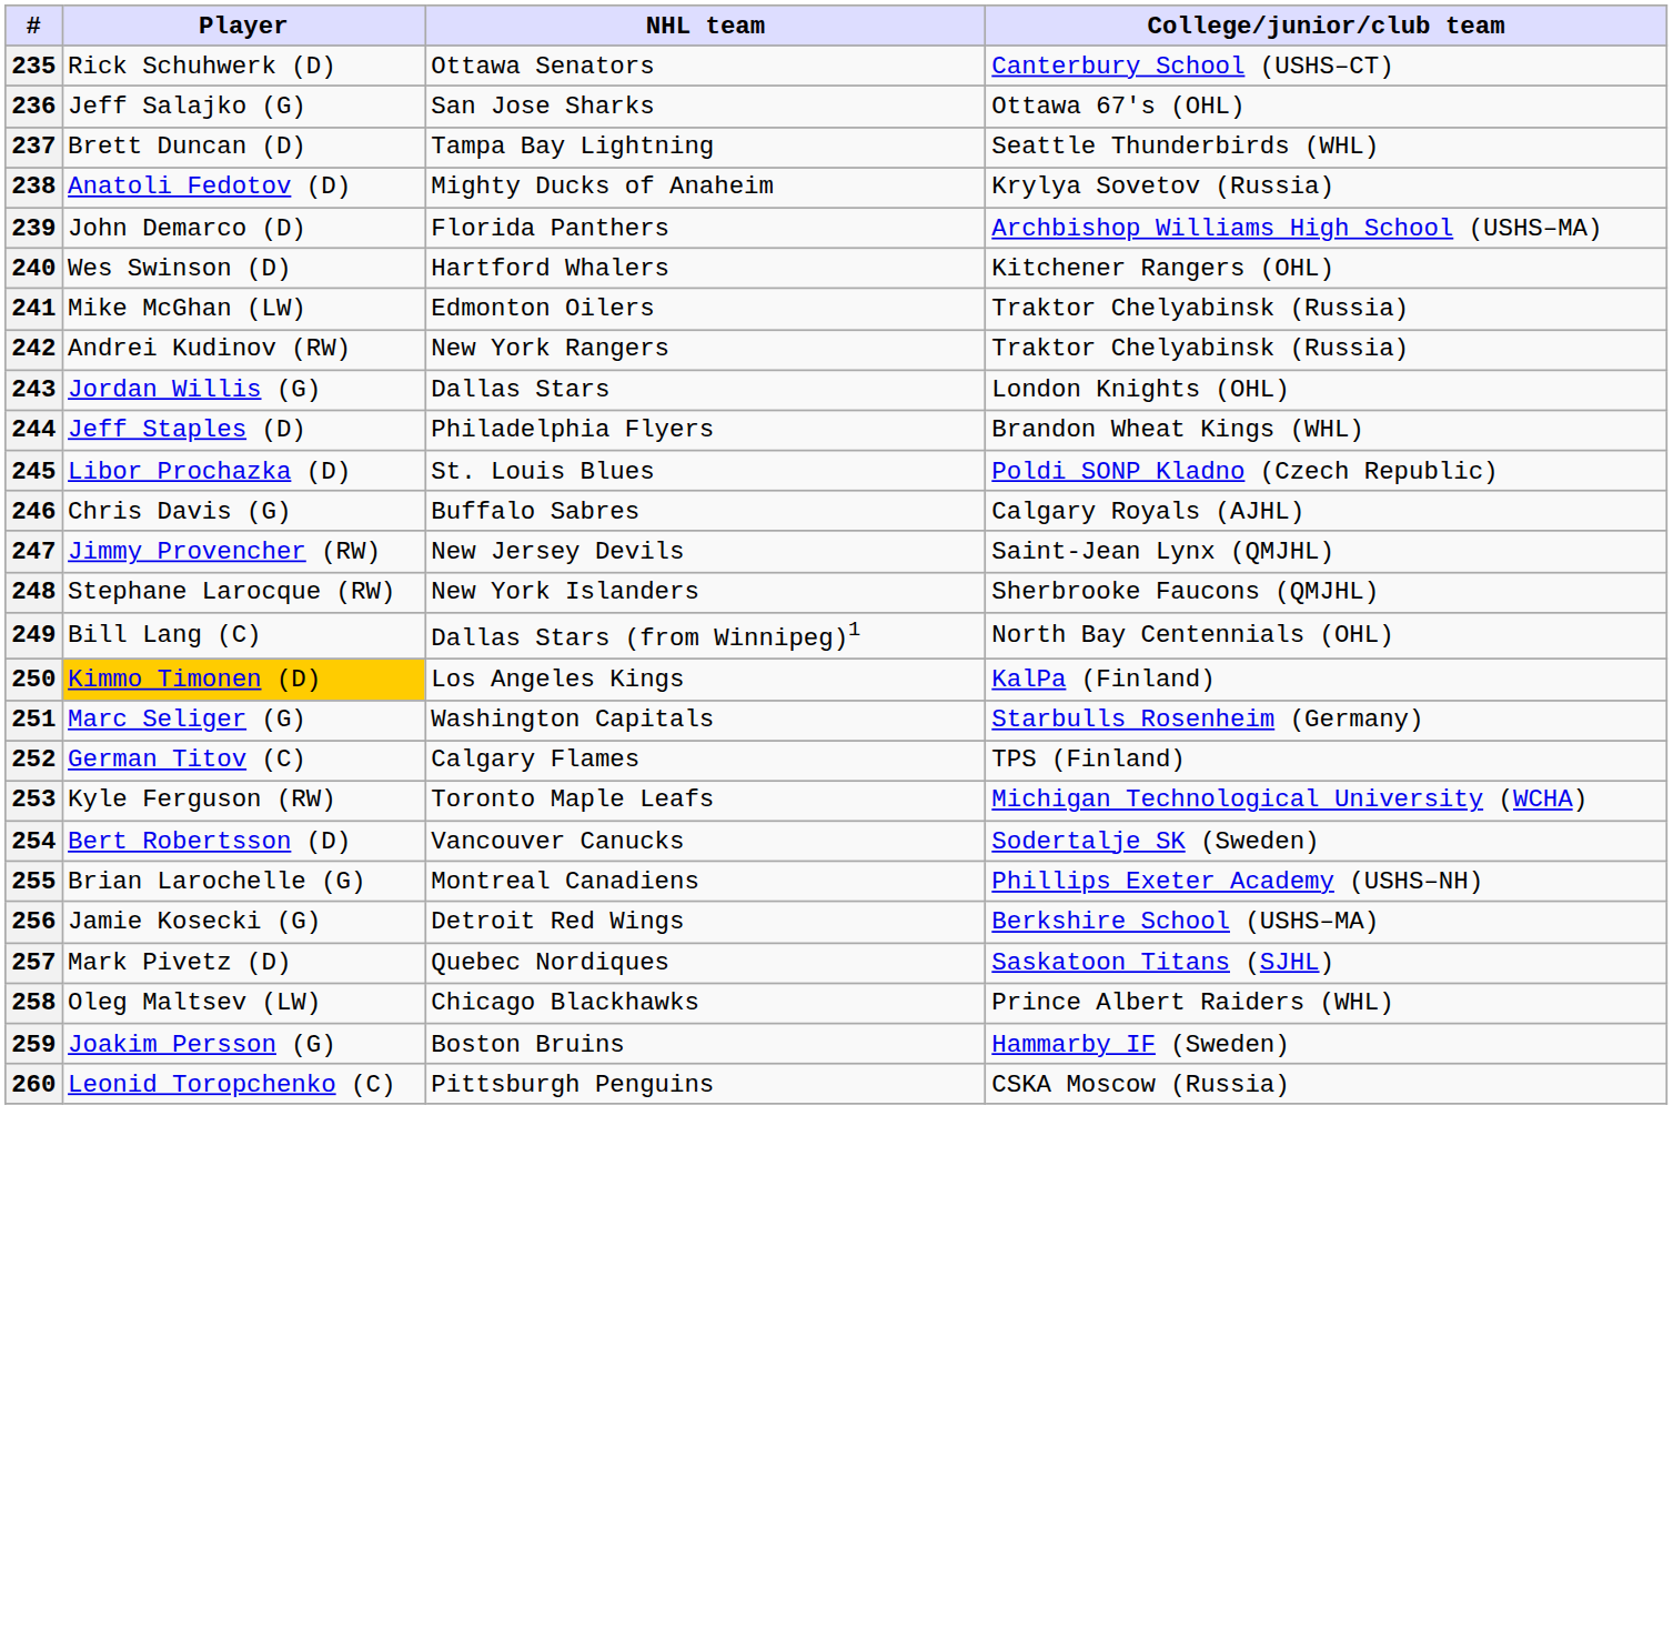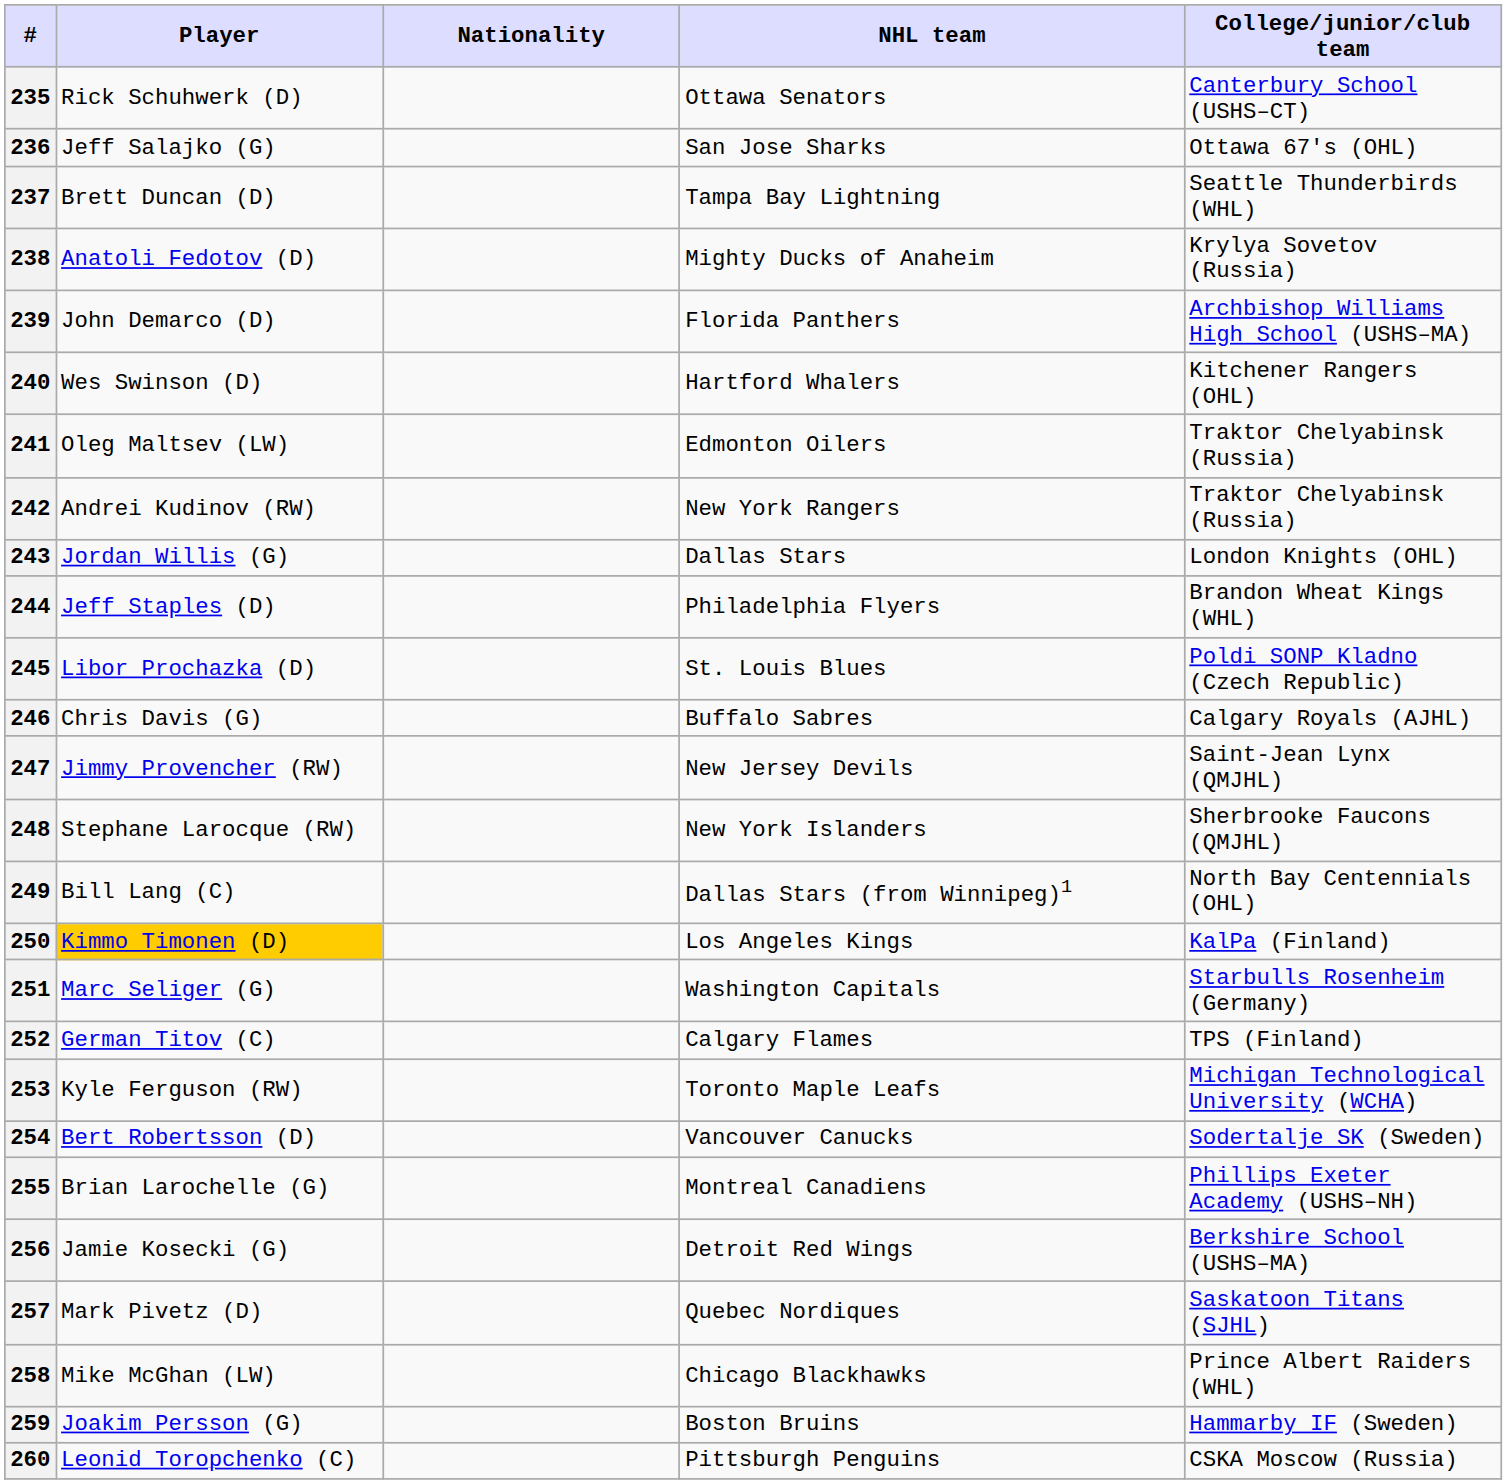 <table class="wikitable">
 <tr>
 <th style="background:#ddf; width:2.75%;">#</th>
 <th style="background:#ddf; width:22.0%;">Player</th>
+<th style="background:#ddf; width:20.0%;">Nationality</th>
 <th style="background:#ddf; width:34.0%;">NHL team</th>
 <th style="background:#ddf; width:100.0%;">College/junior/club team</th>
 </tr>
 <tr>
 <th>235</th>
 <td>Rick Schuhwerk (D)</td>
+<td></td>
 <td>Ottawa Senators</td>
 <td><a href='#'>Canterbury School</a> (USHS–CT)</td>
 </tr>
 <tr>
 <th>236</th>
 <td>Jeff Salajko (G)</td>
+<td></td>
 <td>San Jose Sharks</td>
 <td>Ottawa 67's (OHL)</td>
 </tr>
 <tr>
 <th>237</th>
 <td>Brett Duncan (D)</td>
+<td></td>
 <td>Tampa Bay Lightning</td>
 <td>Seattle Thunderbirds (WHL)</td>
 </tr>
 <tr>
 <th>238</th>
 <td><a href='#'>Anatoli Fedotov</a> (D)</td>
+<td></td>
 <td>Mighty Ducks of Anaheim</td>
 <td>Krylya Sovetov (Russia)</td>
 </tr>
 <tr>
 <th>239</th>
 <td>John Demarco (D)</td>
+<td></td>
 <td>Florida Panthers</td>
 <td><a href='#'>Archbishop Williams High School</a> (USHS–MA)</td>
 </tr>
 <tr>
 <th>240</th>
 <td>Wes Swinson (D)</td>
+<td></td>
 <td>Hartford Whalers</td>
 <td>Kitchener Rangers (OHL)</td>
 </tr>
 <tr>
 <th>241</th>
-<td>Mike McGhan (LW)</td>
+<td>Oleg Maltsev (LW)</td>
+<td></td>
 <td>Edmonton Oilers</td>
 <td>Traktor Chelyabinsk (Russia)</td>
 </tr>
 <tr>
 <th>242</th>
 <td>Andrei Kudinov (RW)</td>
+<td></td>
 <td>New York Rangers</td>
 <td>Traktor Chelyabinsk (Russia)</td>
 </tr>
 <tr>
 <th>243</th>
 <td><a href='#'>Jordan Willis</a> (G)</td>
+<td></td>
 <td>Dallas Stars</td>
 <td>London Knights (OHL)</td>
 </tr>
 <tr>
 <th>244</th>
 <td><a href='#'>Jeff Staples</a> (D)</td>
+<td></td>
 <td>Philadelphia Flyers</td>
 <td>Brandon Wheat Kings (WHL)</td>
 </tr>
 <tr>
 <th>245</th>
 <td><a href='#'>Libor Prochazka</a> (D)</td>
+<td></td>
 <td>St. Louis Blues</td>
 <td><a href='#'>Poldi SONP Kladno</a> (Czech Republic)</td>
 </tr>
 <tr>
 <th>246</th>
 <td>Chris Davis (G)</td>
+<td></td>
 <td>Buffalo Sabres</td>
 <td>Calgary Royals (AJHL)</td>
 </tr>
 <tr>
 <th>247</th>
 <td><a href='#'>Jimmy Provencher</a> (RW)</td>
+<td></td>
 <td>New Jersey Devils</td>
 <td>Saint-Jean Lynx (QMJHL)</td>
 </tr>
 <tr>
 <th>248</th>
 <td>Stephane Larocque (RW)</td>
+<td></td>
 <td>New York Islanders</td>
 <td>Sherbrooke Faucons (QMJHL)</td>
 </tr>
 <tr>
 <th>249</th>
 <td>Bill Lang (C)</td>
+<td></td>
 <td>Dallas Stars (from Winnipeg)<sup>1</sup></td>
 <td>North Bay Centennials (OHL)</td>
 </tr>
 <tr>
 <th>250</th>
 <td bgcolor="#FFCC00"><a href='#'>Kimmo Timonen</a> (D)</td>
+<td></td>
 <td>Los Angeles Kings</td>
 <td><a href='#'>KalPa</a> (Finland)</td>
 </tr>
 <tr>
 <th>251</th>
 <td><a href='#'>Marc Seliger</a> (G)</td>
+<td></td>
 <td>Washington Capitals</td>
 <td><a href='#'>Starbulls Rosenheim</a> (Germany)</td>
 </tr>
 <tr>
 <th>252</th>
 <td><a href='#'>German Titov</a> (C)</td>
+<td></td>
 <td>Calgary Flames</td>
 <td>TPS (Finland)</td>
 </tr>
 <tr>
 <th>253</th>
 <td>Kyle Ferguson (RW)</td>
+<td></td>
 <td>Toronto Maple Leafs</td>
 <td><a href='#'>Michigan Technological University</a> (<a href='#'>WCHA</a>)</td>
 </tr>
 <tr>
 <th>254</th>
 <td><a href='#'>Bert Robertsson</a> (D)</td>
+<td></td>
 <td>Vancouver Canucks</td>
 <td><a href='#'>Sodertalje SK</a> (Sweden)</td>
 </tr>
 <tr>
 <th>255</th>
 <td>Brian Larochelle (G)</td>
+<td></td>
 <td>Montreal Canadiens</td>
 <td><a href='#'>Phillips Exeter Academy</a> (USHS–NH)</td>
 </tr>
 <tr>
 <th>256</th>
 <td>Jamie Kosecki (G)</td>
+<td></td>
 <td>Detroit Red Wings</td>
 <td><a href='#'>Berkshire School</a> (USHS–MA)</td>
 </tr>
 <tr>
 <th>257</th>
 <td>Mark Pivetz (D)</td>
+<td></td>
 <td>Quebec Nordiques</td>
 <td><a href='#'>Saskatoon Titans</a> (<a href='#'>SJHL</a>)</td>
 </tr>
 <tr>
 <th>258</th>
-<td>Oleg Maltsev (LW)</td>
+<td>Mike McGhan (LW)</td>
+<td></td>
 <td>Chicago Blackhawks</td>
 <td>Prince Albert Raiders (WHL)</td>
 </tr>
 <tr>
 <th>259</th>
 <td><a href='#'>Joakim Persson</a> (G)</td>
+<td></td>
 <td>Boston Bruins</td>
 <td><a href='#'>Hammarby IF</a> (Sweden)</td>
 </tr>
 <tr>
 <th>260</th>
 <td><a href='#'>Leonid Toropchenko</a> (C)</td>
+<td></td>
 <td>Pittsburgh Penguins</td>
 <td>CSKA Moscow (Russia)</td>
 </tr>
 </table>
